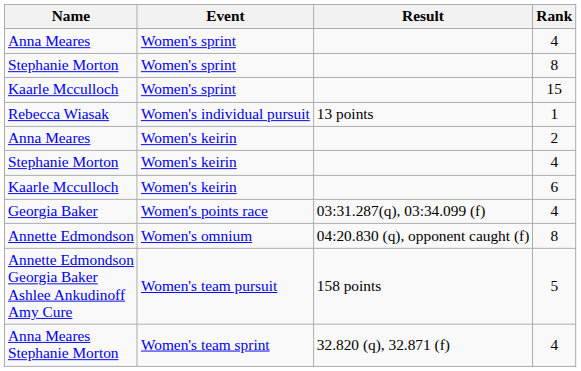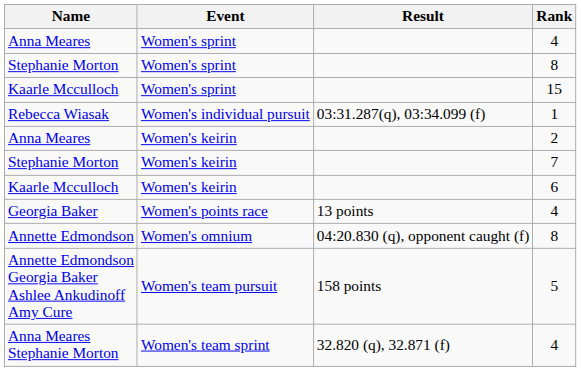 <table class="wikitable sortable">
 <tr>
 <th>Name</th>
 <th>Event</th>
 <th>Result</th>
 <th>Rank</th>
 </tr>
 <tr>
 <td><a href='#'>Anna Meares</a></td>
 <td><a href='#'>Women's sprint</a></td>
 <td></td>
 <td align=center>4</td>
 </tr>
 <tr>
 <td><a href='#'>Stephanie Morton</a></td>
 <td><a href='#'>Women's sprint</a></td>
 <td></td>
 <td align=center>8</td>
 </tr>
 <tr>
 <td><a href='#'>Kaarle Mcculloch</a></td>
 <td><a href='#'>Women's sprint</a></td>
 <td></td>
 <td align=center>15</td>
 </tr>
 <tr>
 <td><a href='#'>Rebecca Wiasak</a></td>
 <td><a href='#'>Women's individual pursuit</a></td>
-<td>13 points</td>
+<td>03:31.287(q), 03:34.099 (f)</td>
 <td align=center>1</td>
 </tr>
 <tr>
 <td><a href='#'>Anna Meares</a></td>
 <td><a href='#'>Women's keirin</a></td>
 <td></td>
 <td align=center>2</td>
 </tr>
 <tr>
 <td><a href='#'>Stephanie Morton</a></td>
 <td><a href='#'>Women's keirin</a></td>
 <td></td>
-<td align=center>4</td>
+<td align=center>7</td>
 </tr>
 <tr>
 <td><a href='#'>Kaarle Mcculloch</a></td>
 <td><a href='#'>Women's keirin</a></td>
 <td></td>
 <td align=center>6</td>
 </tr>
 <tr>
 <td><a href='#'>Georgia Baker</a></td>
 <td><a href='#'>Women's points race</a></td>
-<td>03:31.287(q), 03:34.099 (f)</td>
+<td>13 points</td>
 <td align=center>4</td>
 </tr>
 <tr>
 <td><a href='#'>Annette Edmondson</a></td>
 <td><a href='#'>Women's omnium</a></td>
 <td>04:20.830 (q), opponent caught (f)</td>
 <td align=center>8</td>
 </tr>
 <tr>
 <td><a href='#'>Annette Edmondson</a><br><a href='#'>Georgia Baker</a><br><a href='#'>Ashlee Ankudinoff</a><br><a href='#'>Amy Cure</a></td>
 <td><a href='#'>Women's team pursuit</a></td>
 <td>158 points</td>
 <td align=center>5</td>
 </tr>
 <tr>
 <td><a href='#'>Anna Meares</a><br><a href='#'>Stephanie Morton</a></td>
 <td><a href='#'>Women's team sprint</a></td>
 <td>32.820 (q), 32.871 (f)</td>
 <td align=center>4</td>
 </tr>
 </table>
